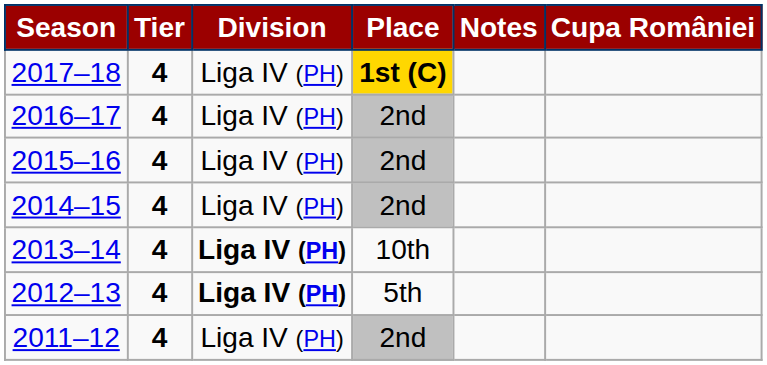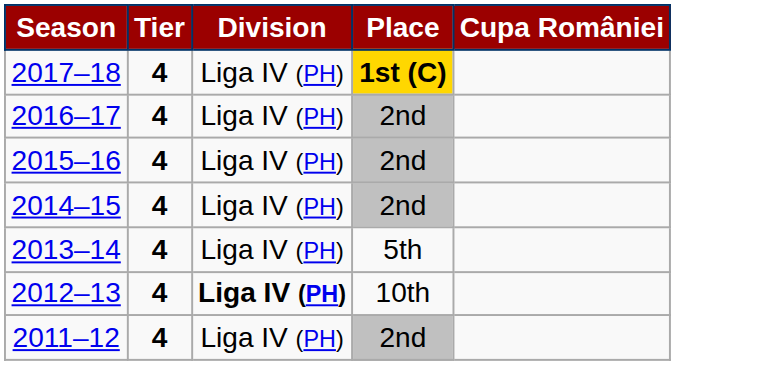 <table class="wikitable" style="text-align:center; font-size:90%">
 <tr>
 <th style="background:#9b0000;color:#ffffff;border:1px solid #003267;">Season</th>
 <th style="background:#9b0000;color:#ffffff;border:1px solid #003267;">Tier</th>
 <th style="background:#9b0000;color:#ffffff;border:1px solid #003267;">Division</th>
 <th style="background:#9b0000;color:#ffffff;border:1px solid #003267;">Place</th>
-<th style="background:#9b0000;color:#ffffff;border:1px solid #003267;">Notes</th>
 <th style="background:#9b0000;color:#ffffff;border:1px solid #003267;">Cupa României</th>
 </tr>
 <tr>
 <td><a href='#'>2017–18</a></td>
 <td><strong>4</strong></td>
 <td>Liga IV <small>(<a href='#'>PH</a>)</small></td>
 <td align=center bgcolor=gold><strong>1st (C)</strong></td>
 <td></td>
-<td></td>
 </tr>
 <tr>
 <td><a href='#'>2016–17</a></td>
 <td><strong>4</strong></td>
 <td>Liga IV <small>(<a href='#'>PH</a>)</small></td>
 <td align=center bgcolor=silver>2nd</td>
-<td></td>
 <td></td>
 </tr>
 <tr>
 <td><a href='#'>2015–16</a></td>
 <td><strong>4</strong></td>
 <td>Liga IV <small>(<a href='#'>PH</a>)</small></td>
 <td align=center bgcolor=silver>2nd</td>
 <td></td>
-<td></td>
 </tr>
 <tr>
 <td><a href='#'>2014–15</a></td>
 <td><strong>4</strong></td>
 <td>Liga IV <small>(<a href='#'>PH</a>)</small></td>
 <td align=center bgcolor=silver>2nd</td>
 <td></td>
-<td></td>
 </tr>
 <tr>
 <td><a href='#'>2013–14</a></td>
 <td><strong>4</strong></td>
-<td><strong>Liga IV <small>(<a href='#'>PH</a>)</small></strong></td>
-<td>10th</td>
-<td></td>
+<td>Liga IV <small>(<a href='#'>PH</a>)</small></td>
+<td>5th</td>
 <td></td>
 </tr>
 <tr>
 <td><a href='#'>2012–13</a></td>
 <td><strong>4</strong></td>
 <td><strong>Liga IV <small>(<a href='#'>PH</a>)</small></strong></td>
-<td>5th</td>
-<td></td>
+<td>10th</td>
 <td></td>
 </tr>
 <tr>
 <td><a href='#'>2011–12</a></td>
 <td><strong>4</strong></td>
 <td>Liga IV <small>(<a href='#'>PH</a>)</small></td>
 <td align=center bgcolor=silver>2nd</td>
 <td></td>
-<td></td>
 </tr>
 </table>
